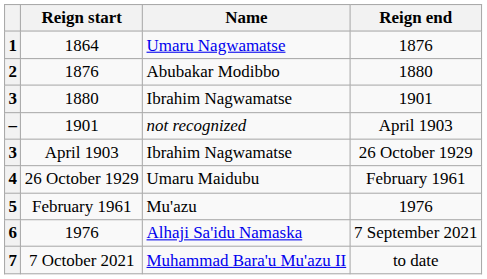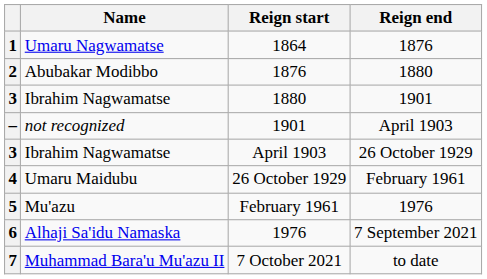 <table class="wikitable">
 <tr>
 <th></th>
+<th>Name</th>
 <th>Reign start</th>
-<th>Name</th>
 <th>Reign end</th>
 </tr>
 <tr>
 <th>1</th>
+<td><a href='#'>Umaru Nagwamatse</a></td>
 <td align=center>1864</td>
-<td><a href='#'>Umaru Nagwamatse</a></td>
 <td align=center>1876</td>
 </tr>
 <tr>
 <th>2</th>
+<td>Abubakar Modibbo</td>
 <td align=center>1876</td>
-<td>Abubakar Modibbo</td>
 <td align=center>1880</td>
 </tr>
 <tr>
 <th>3</th>
+<td>Ibrahim Nagwamatse</td>
 <td align=center>1880</td>
-<td>Ibrahim Nagwamatse</td>
 <td align=center>1901</td>
 </tr>
 <tr>
 <th>–</th>
+<td><em>not recognized</em></td>
 <td align=center>1901</td>
-<td><em>not recognized</em></td>
 <td align=center>April 1903</td>
 </tr>
 <tr>
 <th>3</th>
+<td>Ibrahim Nagwamatse</td>
 <td align=center>April 1903</td>
-<td>Ibrahim Nagwamatse</td>
 <td align=center>26 October 1929</td>
 </tr>
 <tr>
 <th>4</th>
+<td>Umaru Maidubu</td>
 <td align=center>26 October 1929</td>
-<td>Umaru Maidubu</td>
 <td align=center>February 1961</td>
 </tr>
 <tr>
 <th>5</th>
+<td>Mu'azu</td>
 <td align=center>February 1961</td>
-<td>Mu'azu</td>
 <td align=center>1976</td>
 </tr>
 <tr>
 <th>6</th>
+<td><a href='#'>Alhaji Sa'idu Namaska</a></td>
 <td align=center>1976</td>
-<td><a href='#'>Alhaji Sa'idu Namaska</a></td>
 <td align=center>7 September 2021</td>
 </tr>
 <tr>
 <th>7</th>
+<td><a href='#'>Muhammad Bara'u Mu'azu II</a></td>
 <td align=center>7 October 2021</td>
-<td><a href='#'>Muhammad Bara'u Mu'azu II</a></td>
 <td align=center>to date</td>
 </tr>
 </table>
